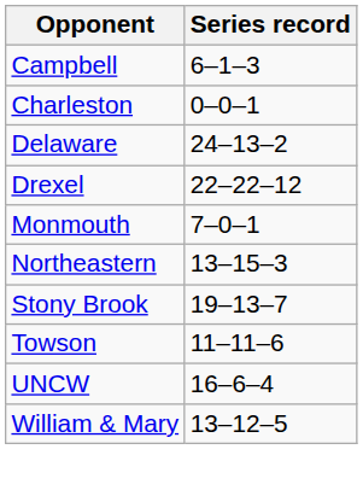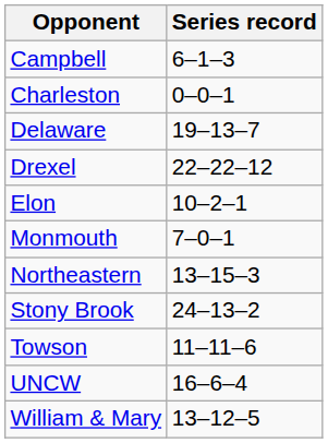 <table class="wikitable">
 <tr>
 <th>Opponent</th>
 <th>Series record</th>
 </tr>
 <tr>
 <td><a href='#'>Campbell</a></td>
 <td>6–1–3</td>
 </tr>
 <tr>
 <td><a href='#'>Charleston</a></td>
 <td>0–0–1</td>
 </tr>
 <tr>
 <td><a href='#'>Delaware</a></td>
-<td>24–13–2</td>
+<td>19–13–7</td>
 </tr>
 <tr>
 <td><a href='#'>Drexel</a></td>
 <td>22–22–12</td>
+</tr>
+<tr>
+<td><a href='#'>Elon</a></td>
+<td>10–2–1</td>
 </tr>
 <tr>
 <td><a href='#'>Monmouth</a></td>
 <td>7–0–1</td>
 </tr>
 <tr>
 <td><a href='#'>Northeastern</a></td>
 <td>13–15–3</td>
 </tr>
 <tr>
 <td><a href='#'>Stony Brook</a></td>
-<td>19–13–7</td>
+<td>24–13–2</td>
 </tr>
 <tr>
 <td><a href='#'>Towson</a></td>
 <td>11–11–6</td>
 </tr>
 <tr>
 <td><a href='#'>UNCW</a></td>
 <td>16–6–4</td>
 </tr>
 <tr>
 <td><a href='#'>William & Mary</a></td>
 <td>13–12–5</td>
 </tr>
 </table>
